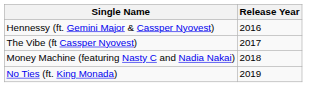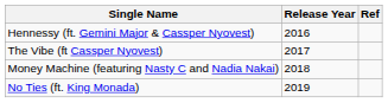 <table class="wikitable">
 <tr>
 <th>Single Name</th>
 <th>Release Year</th>
+<th>Ref</th>
 </tr>
 <tr>
 <td>Hennessy (ft. <a href='#'>Gemini Major</a> & <a href='#'>Cassper Nyovest</a>)</td>
 <td>2016</td>
+<td></td>
 </tr>
 <tr>
 <td>The Vibe (ft <a href='#'>Cassper Nyovest</a>)</td>
 <td>2017</td>
+<td></td>
 </tr>
 <tr>
 <td>Money Machine (featuring <a href='#'>Nasty C</a> and <a href='#'>Nadia Nakai</a>)</td>
 <td>2018</td>
+<td></td>
 </tr>
 <tr>
 <td><a href='#'>No Ties</a> (ft. <a href='#'>King Monada</a>)</td>
 <td>2019</td>
+<td></td>
 </tr>
 </table>
